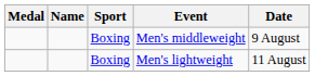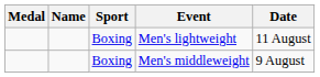 <table class="wikitable sortable" style="font-size:90%">
 <tr>
 <th>Medal</th>
 <th>Name</th>
 <th>Sport</th>
 <th>Event</th>
 <th>Date</th>
 </tr>
 <tr>
 <td></td>
 <td></td>
 <td><a href='#'>Boxing</a></td>
-<td><a href='#'>Men's middleweight</a></td>
-<td>9 August</td>
+<td><a href='#'>Men's lightweight</a></td>
+<td>11 August</td>
 </tr>
 <tr>
 <td></td>
 <td></td>
 <td><a href='#'>Boxing</a></td>
-<td><a href='#'>Men's lightweight</a></td>
-<td>11 August</td>
+<td><a href='#'>Men's middleweight</a></td>
+<td>9 August</td>
 </tr>
 </table>
